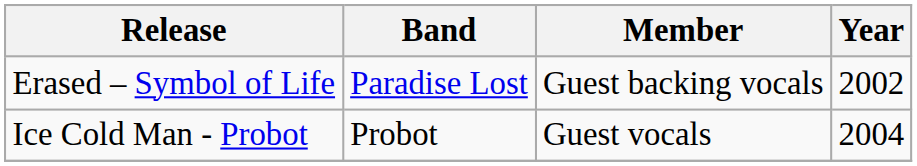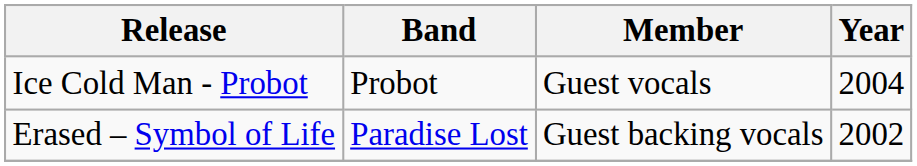 <table class="wikitable sortable">
 <tr>
 <th>Release</th>
 <th>Band</th>
 <th>Member</th>
 <th>Year</th>
 </tr>
 <tr>
+<td>Ice Cold Man - <a href='#'>Probot</a></td>
+<td>Probot</td>
+<td>Guest vocals</td>
+<td>2004</td>
+</tr>
+<tr>
 <td>Erased – <a href='#'>Symbol of Life</a></td>
 <td><a href='#'>Paradise Lost</a></td>
 <td>Guest backing vocals</td>
 <td>2002</td>
 </tr>
 <tr>
-<td>Ice Cold Man - <a href='#'>Probot</a></td>
-<td>Probot</td>
-<td>Guest vocals</td>
-<td>2004</td>
-</tr>
-<tr>
 </tr>
 </table>
